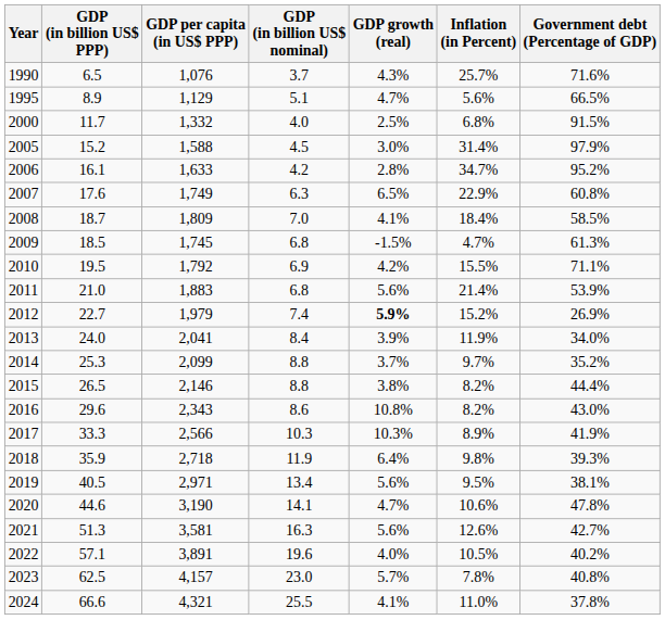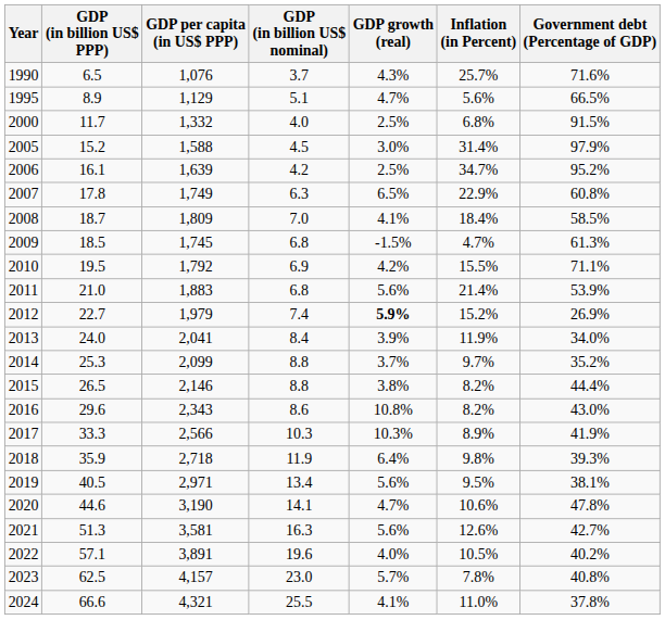 <table class="wikitable" style="text-align:center; vertical-align:middle;">
 <tr>
 <th style="font-weight:bold;">Year</th>
 <th>GDP<br> (in billion US$<br> PPP)</th>
 <th>GDP per capita <br>(in US$ PPP)</th>
 <th>GDP<br>(in billion US$<br> nominal)</th>
 <th>GDP growth<br>(real)</th>
 <th>Inflation<br>(in Percent)</th>
 <th>Government debt<br>(Percentage of GDP)</th>
 </tr>
 <tr>
 <td>1990</td>
 <td>6.5</td>
 <td>1,076</td>
 <td>3.7</td>
 <td>4.3%</td>
 <td>25.7%</td>
 <td>71.6%</td>
 </tr>
 <tr>
 <td>1995</td>
 <td>8.9</td>
 <td>1,129</td>
 <td>5.1</td>
 <td>4.7%</td>
 <td>5.6%</td>
 <td>66.5%</td>
 </tr>
 <tr>
 <td>2000</td>
 <td>11.7</td>
 <td>1,332</td>
 <td>4.0</td>
 <td>2.5%</td>
 <td>6.8%</td>
 <td>91.5%</td>
 </tr>
 <tr>
 <td>2005</td>
 <td>15.2</td>
 <td>1,588</td>
 <td>4.5</td>
 <td>3.0%</td>
 <td>31.4%</td>
 <td>97.9%</td>
 </tr>
 <tr>
 <td>2006</td>
 <td>16.1</td>
-<td>1,633</td>
+<td>1,639</td>
 <td>4.2</td>
-<td>2.8%</td>
+<td>2.5%</td>
 <td>34.7%</td>
 <td>95.2%</td>
 </tr>
 <tr>
 <td>2007</td>
-<td>17.6</td>
+<td>17.8</td>
 <td>1,749</td>
 <td>6.3</td>
 <td>6.5%</td>
 <td>22.9%</td>
 <td>60.8%</td>
 </tr>
 <tr>
 <td>2008</td>
 <td>18.7</td>
 <td>1,809</td>
 <td>7.0</td>
 <td>4.1%</td>
 <td>18.4%</td>
 <td>58.5%</td>
 </tr>
 <tr>
 <td>2009</td>
 <td>18.5</td>
 <td>1,745</td>
 <td>6.8</td>
 <td>-1.5%</td>
 <td>4.7%</td>
 <td>61.3%</td>
 </tr>
 <tr>
 <td>2010</td>
 <td>19.5</td>
 <td>1,792</td>
 <td>6.9</td>
 <td>4.2%</td>
 <td>15.5%</td>
 <td>71.1%</td>
 </tr>
 <tr>
 <td>2011</td>
 <td>21.0</td>
 <td>1,883</td>
 <td>6.8</td>
 <td>5.6%</td>
 <td>21.4%</td>
 <td>53.9%</td>
 </tr>
 <tr>
 <td>2012</td>
 <td>22.7</td>
 <td>1,979</td>
 <td>7.4</td>
 <td><strong>5.9%</strong></td>
 <td>15.2%</td>
 <td>26.9%</td>
 </tr>
 <tr>
 <td>2013</td>
 <td>24.0</td>
 <td>2,041</td>
 <td>8.4</td>
 <td>3.9%</td>
 <td>11.9%</td>
 <td>34.0%</td>
 </tr>
 <tr>
 <td>2014</td>
 <td>25.3</td>
 <td>2,099</td>
 <td>8.8</td>
 <td>3.7%</td>
 <td>9.7%</td>
 <td>35.2%</td>
 </tr>
 <tr>
 <td>2015</td>
 <td>26.5</td>
 <td>2,146</td>
 <td>8.8</td>
 <td>3.8%</td>
 <td>8.2%</td>
 <td>44.4%</td>
 </tr>
 <tr>
 <td>2016</td>
 <td>29.6</td>
 <td>2,343</td>
 <td>8.6</td>
 <td>10.8%</td>
 <td>8.2%</td>
 <td>43.0%</td>
 </tr>
 <tr>
 <td>2017</td>
 <td>33.3</td>
 <td>2,566</td>
 <td>10.3</td>
 <td>10.3%</td>
 <td>8.9%</td>
 <td>41.9%</td>
 </tr>
 <tr>
 <td>2018</td>
 <td>35.9</td>
 <td>2,718</td>
 <td>11.9</td>
 <td>6.4%</td>
 <td>9.8%</td>
 <td>39.3%</td>
 </tr>
 <tr>
 <td>2019</td>
 <td>40.5</td>
 <td>2,971</td>
 <td>13.4</td>
 <td>5.6%</td>
 <td>9.5%</td>
 <td>38.1%</td>
 </tr>
 <tr>
 <td>2020</td>
 <td>44.6</td>
 <td>3,190</td>
 <td>14.1</td>
 <td>4.7%</td>
 <td>10.6%</td>
 <td>47.8%</td>
 </tr>
 <tr>
 <td>2021</td>
 <td>51.3</td>
 <td>3,581</td>
 <td>16.3</td>
 <td>5.6%</td>
 <td>12.6%</td>
 <td>42.7%</td>
 </tr>
 <tr>
 <td>2022</td>
 <td>57.1</td>
 <td>3,891</td>
 <td>19.6</td>
 <td>4.0%</td>
 <td>10.5%</td>
 <td>40.2%</td>
 </tr>
 <tr>
 <td>2023</td>
 <td>62.5</td>
 <td>4,157</td>
 <td>23.0</td>
 <td>5.7%</td>
 <td>7.8%</td>
 <td>40.8%</td>
 </tr>
 <tr>
 <td>2024</td>
 <td>66.6</td>
 <td>4,321</td>
 <td>25.5</td>
 <td>4.1%</td>
 <td>11.0%</td>
 <td>37.8%</td>
 </tr>
 </table>
